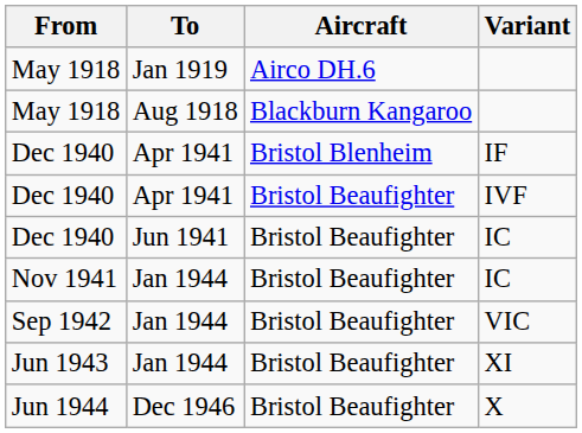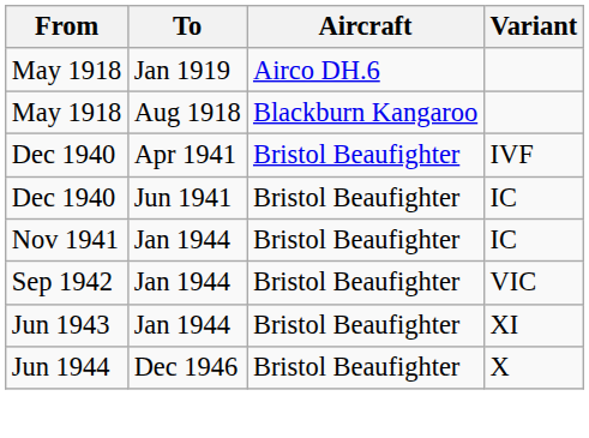 <table class="wikitable">
 <tr>
 <th>From</th>
 <th>To</th>
 <th>Aircraft</th>
 <th>Variant</th>
 </tr>
 <tr>
 <td>May 1918</td>
 <td>Jan 1919</td>
 <td><a href='#'>Airco DH.6</a></td>
 <td></td>
 </tr>
 <tr>
 <td>May 1918</td>
 <td>Aug 1918</td>
 <td><a href='#'>Blackburn Kangaroo</a></td>
 <td></td>
-</tr>
-<tr>
-<td>Dec 1940</td>
-<td>Apr 1941</td>
-<td><a href='#'>Bristol Blenheim</a></td>
-<td>IF</td>
 </tr>
 <tr>
 <td>Dec 1940</td>
 <td>Apr 1941</td>
 <td><a href='#'>Bristol Beaufighter</a></td>
 <td>IVF</td>
 </tr>
 <tr>
 <td>Dec 1940</td>
 <td>Jun 1941</td>
 <td>Bristol Beaufighter</td>
 <td>IC</td>
 </tr>
 <tr>
 <td>Nov 1941</td>
 <td>Jan 1944</td>
 <td>Bristol Beaufighter</td>
 <td>IC</td>
 </tr>
 <tr>
 <td>Sep 1942</td>
 <td>Jan 1944</td>
 <td>Bristol Beaufighter</td>
 <td>VIC</td>
 </tr>
 <tr>
 <td>Jun 1943</td>
 <td>Jan 1944</td>
 <td>Bristol Beaufighter</td>
 <td>XI</td>
 </tr>
 <tr>
 <td>Jun 1944</td>
 <td>Dec 1946</td>
 <td>Bristol Beaufighter</td>
 <td>X</td>
 </tr>
 </table>
